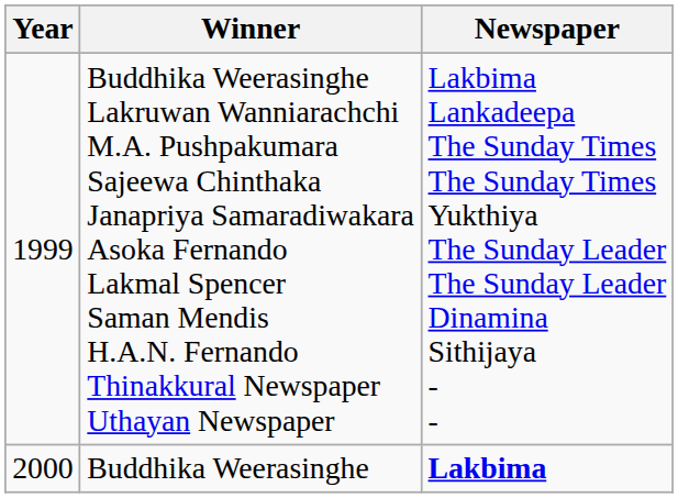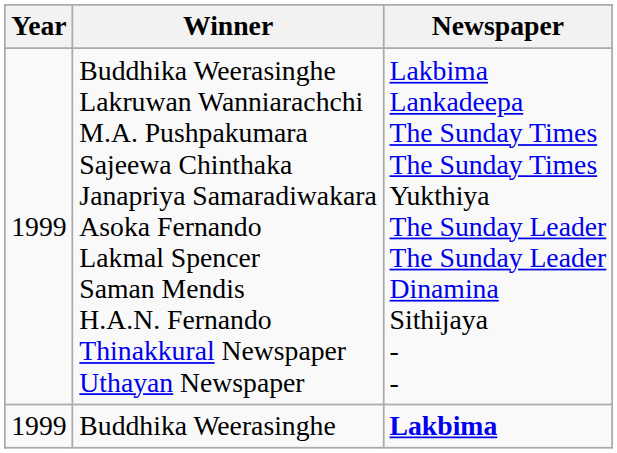 <table class="wikitable sortable mw-collapsible mw-collapsed">
 <tr>
 <th>Year</th>
 <th>Winner</th>
 <th>Newspaper</th>
 </tr>
 <tr>
 <td>1999</td>
 <td>Buddhika Weerasinghe<br>Lakruwan Wanniarachchi<br>M.A. Pushpakumara<br>Sajeewa Chinthaka<br>Janapriya Samaradiwakara<br>Asoka Fernando<br>Lakmal Spencer<br>Saman Mendis<br>H.A.N. Fernando<br><a href='#'>Thinakkural</a> Newspaper<br><a href='#'>Uthayan</a> Newspaper</td>
 <td><a href='#'>Lakbima</a><br><a href='#'>Lankadeepa</a><br><a href='#'>The Sunday Times</a><br><a href='#'>The Sunday Times</a><br>Yukthiya<br><a href='#'>The Sunday Leader</a><br><a href='#'>The Sunday Leader</a><br><a href='#'>Dinamina</a><br>Sithijaya<br>-<br>-</td>
 </tr>
 <tr>
-<td>2000</td>
+<td>1999</td>
 <td>Buddhika Weerasinghe</td>
 <td><strong><a href='#'>Lakbima</a></strong></td>
 </tr>
 </table>
